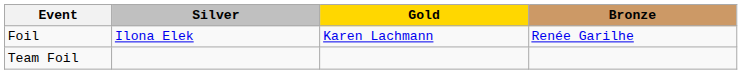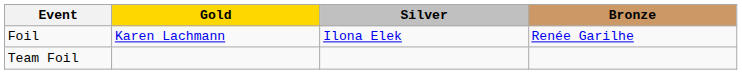 <table class="wikitable">
 <tr>
 <th width="100">Event</th>
+<th style="background-color:gold;" width="200"> Gold</th>
 <th style="background-color:silver;" width="200"> Silver</th>
-<th style="background-color:gold;" width="200"> Gold</th>
 <th style="background-color:#CC9966;" width="200"> Bronze</th>
 </tr>
 <tr>
 <td>Foil</td>
+<td> <a href='#'>Karen Lachmann</a></td>
 <td> <a href='#'>Ilona Elek</a></td>
-<td> <a href='#'>Karen Lachmann</a></td>
 <td> <a href='#'>Renée Garilhe</a></td>
 </tr>
 <tr>
 <td>Team Foil</td>
 <td></td>
 <td></td>
 <td></td>
 </tr>
 </table>
